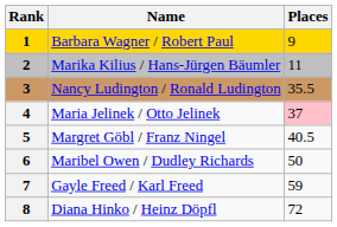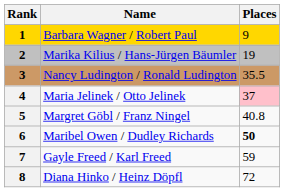 <table class="wikitable">
 <tr>
 <th>Rank</th>
 <th>Name</th>
 <th>Places</th>
 </tr>
 <tr bgcolor=gold>
 <td align=center><strong>1</strong></td>
 <td> <a href='#'>Barbara Wagner</a> / <a href='#'>Robert Paul</a></td>
 <td>9</td>
 </tr>
 <tr bgcolor=silver>
 <td align=center><strong>2</strong></td>
 <td> <a href='#'>Marika Kilius</a> / <a href='#'>Hans-Jürgen Bäumler</a></td>
-<td>11</td>
+<td>19</td>
 </tr>
 <tr bgcolor=cc9966>
 <td align=center><strong>3</strong></td>
 <td> <a href='#'>Nancy Ludington</a> / <a href='#'>Ronald Ludington</a></td>
 <td>35.5</td>
 </tr>
 <tr>
 <th>4</th>
 <td> <a href='#'>Maria Jelinek</a> / <a href='#'>Otto Jelinek</a></td>
 <td style="background: pink;">37</td>
 </tr>
 <tr>
 <th>5</th>
 <td> <a href='#'>Margret Göbl</a> / <a href='#'>Franz Ningel</a></td>
-<td>40.5</td>
+<td>40.8</td>
 </tr>
 <tr>
 <th>6</th>
 <td> <a href='#'>Maribel Owen</a> / <a href='#'>Dudley Richards</a></td>
-<td>50</td>
+<td><strong>50</strong></td>
 </tr>
 <tr>
 <th>7</th>
 <td> <a href='#'>Gayle Freed</a> / <a href='#'>Karl Freed</a></td>
 <td>59</td>
 </tr>
 <tr>
 <th>8</th>
 <td> <a href='#'>Diana Hinko</a> / <a href='#'>Heinz Döpfl</a></td>
 <td>72</td>
 </tr>
 </table>
